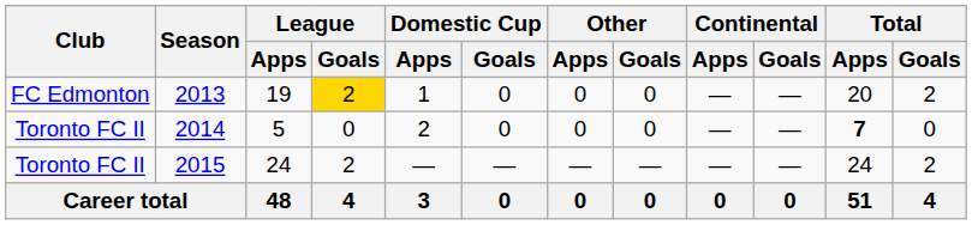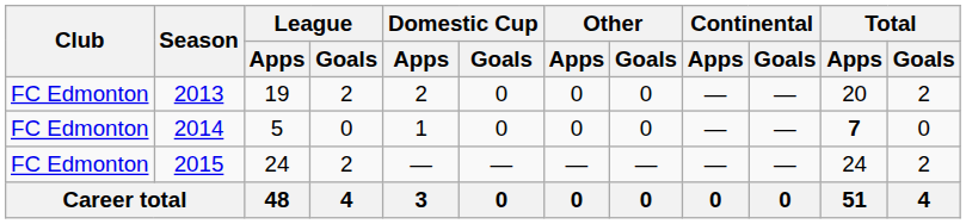 <table class="wikitable" style="font-size:90%; text-align:center;">
 <tr>
 <th rowspan="2">Club</th>
 <th rowspan="2">Season</th>
 <th colspan="2">League</th>
 <th colspan="2">Domestic Cup</th>
 <th colspan="2">Other</th>
 <th colspan="2">Continental</th>
 <th colspan="2">Total</th>
 </tr>
 <tr>
 <th>Apps</th>
 <th>Goals</th>
 <th>Apps</th>
 <th>Goals</th>
 <th>Apps</th>
 <th>Goals</th>
 <th>Apps</th>
 <th>Goals</th>
 <th>Apps</th>
 <th>Goals</th>
 </tr>
 <tr>
 <td rowspan="1"><a href='#'>FC Edmonton</a></td>
 <td><a href='#'>2013</a></td>
 <td>19</td>
-<td style="background: gold;">2</td>
-<td>1</td>
+<td>2</td>
+<td>2</td>
 <td>0</td>
 <td>0</td>
 <td>0</td>
 <td>—</td>
 <td>—</td>
 <td>20</td>
 <td>2</td>
 </tr>
 <tr>
-<td rowspan="1"><a href='#'>Toronto FC II</a></td>
+<td rowspan="1"><a href='#'>FC Edmonton</a></td>
 <td><a href='#'>2014</a></td>
 <td>5</td>
 <td>0</td>
-<td>2</td>
+<td>1</td>
 <td>0</td>
 <td>0</td>
 <td>0</td>
 <td>—</td>
 <td>—</td>
 <td><strong>7</strong></td>
 <td>0</td>
 </tr>
 <tr>
-<td rowspan="1"><a href='#'>Toronto FC II</a></td>
+<td rowspan="1"><a href='#'>FC Edmonton</a></td>
 <td><a href='#'>2015</a></td>
 <td>24</td>
 <td>2</td>
 <td>—</td>
 <td>—</td>
 <td>—</td>
 <td>—</td>
 <td>—</td>
 <td>—</td>
 <td>24</td>
 <td>2</td>
 </tr>
 <tr>
 <th colspan="2">Career total</th>
 <th>48</th>
 <th>4</th>
 <th>3</th>
 <th>0</th>
 <th>0</th>
 <th>0</th>
 <th>0</th>
 <th>0</th>
 <th>51</th>
 <th>4</th>
 </tr>
 </table>
